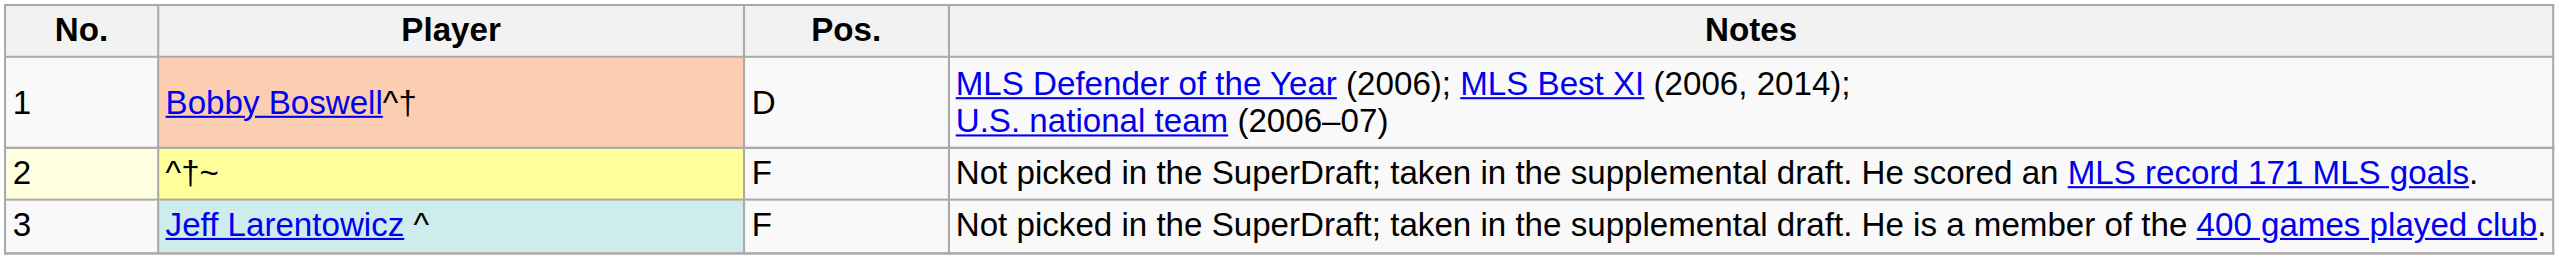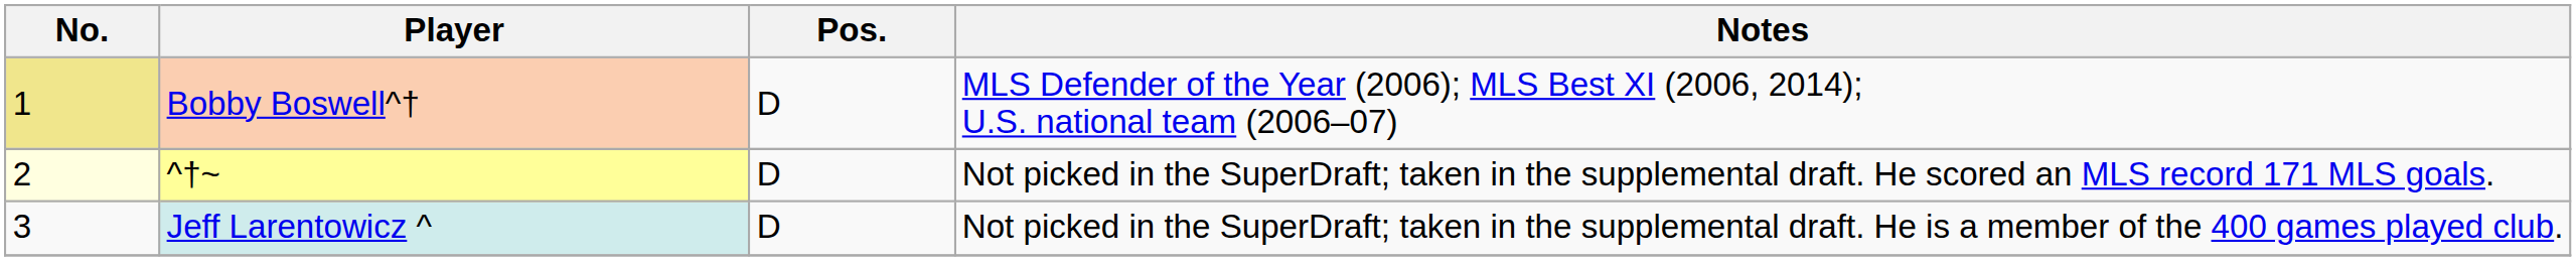 <table class="wikitable sortable">
 <tr>
 <th width=6%>No.</th>
 <th width=23%>Player</th>
 <th width=8%>Pos.</th>
 <th>Notes</th>
 </tr>
 <tr>
-<td>1</td>
+<td style="background: khaki;">1</td>
 <td bgcolor="#FBCEB1"> <a href='#'>Bobby Boswell</a>^†</td>
 <td>D</td>
 <td><a href='#'>MLS Defender of the Year</a> (2006); <a href='#'>MLS Best XI</a> (2006, 2014); <br> <a href='#'>U.S. national team</a> (2006–07)</td>
 </tr>
 <tr>
 </tr>
 <tr>
 <td style="background: lightyellow;">2</td>
 <td style="background:#FFFF99">^†~</td>
-<td>F</td>
+<td>D</td>
 <td>Not picked in the SuperDraft; taken in the supplemental draft. He scored an <a href='#'>MLS record 171 MLS goals</a>.</td>
 </tr>
 <tr>
 <td>3</td>
 <td style="background:#CFECEC"> <a href='#'>Jeff Larentowicz</a> ^</td>
-<td>F</td>
+<td>D</td>
 <td>Not picked in the SuperDraft; taken in the supplemental draft. He is a member of the <a href='#'>400 games played club</a>.</td>
 </tr>
 <tr>
 </tr>
 </table>
